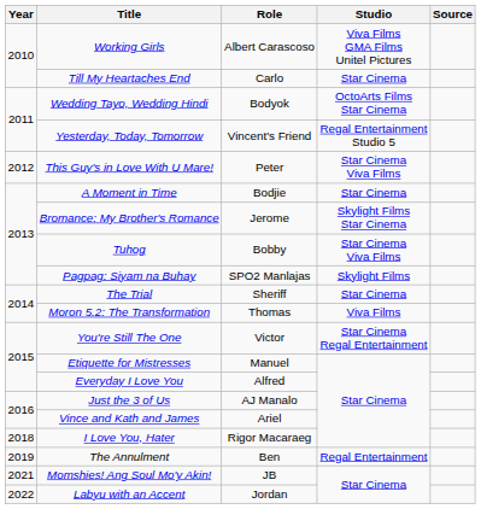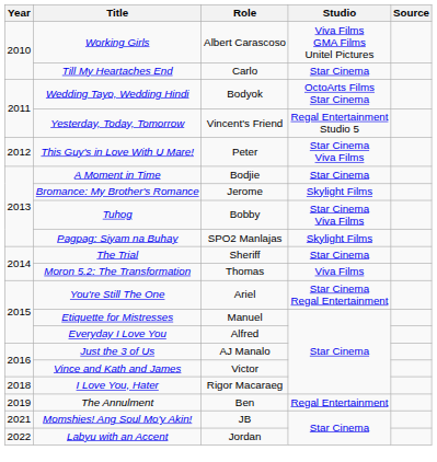 <table class="wikitable sortable" style="text-align: center">
 <tr>
 <th>Year</th>
 <th>Title</th>
 <th>Role</th>
 <th>Studio</th>
 <th>Source</th>
 </tr>
 <tr>
 <td rowspan=2>2010</td>
 <td><em><a href='#'>Working Girls</a></em></td>
 <td>Albert Carascoso</td>
 <td><a href='#'>Viva Films</a><br><a href='#'>GMA Films</a><br>Unitel Pictures</td>
 <td></td>
 </tr>
 <tr>
 <td><em><a href='#'>Till My Heartaches End</a></em></td>
 <td>Carlo</td>
 <td><a href='#'>Star Cinema</a></td>
 <td></td>
 </tr>
 <tr>
 <td rowspan=2>2011</td>
 <td><em><a href='#'>Wedding Tayo, Wedding Hindi</a></em></td>
 <td>Bodyok</td>
 <td><a href='#'>OctoArts Films</a><br><a href='#'>Star Cinema</a></td>
 <td></td>
 </tr>
 <tr>
 <td><em><a href='#'>Yesterday, Today, Tomorrow</a></em></td>
 <td>Vincent's Friend</td>
 <td><a href='#'>Regal Entertainment</a><br>Studio 5</td>
 <td></td>
 </tr>
 <tr>
 <td>2012</td>
 <td><em><a href='#'>This Guy's in Love With U Mare!</a></em></td>
 <td>Peter</td>
 <td><a href='#'>Star Cinema</a><br><a href='#'>Viva Films</a></td>
 <td></td>
 </tr>
 <tr>
 <td rowspan=4>2013</td>
 <td><em><a href='#'>A Moment in Time</a></em></td>
 <td>Bodjie</td>
 <td><a href='#'>Star Cinema</a></td>
 <td></td>
 </tr>
 <tr>
 <td><em><a href='#'>Bromance: My Brother's Romance</a></em></td>
 <td>Jerome</td>
-<td><a href='#'>Skylight Films</a><br><a href='#'>Star Cinema</a></td>
+<td><a href='#'>Skylight Films</a></td>
 <td></td>
 </tr>
 <tr>
 <td><em><a href='#'>Tuhog</a></em></td>
 <td>Bobby</td>
 <td><a href='#'>Star Cinema</a><br><a href='#'>Viva Films</a></td>
 <td></td>
 </tr>
 <tr>
 <td><em><a href='#'>Pagpag: Siyam na Buhay</a></em></td>
 <td>SPO2 Manlajas</td>
 <td><a href='#'>Skylight Films</a></td>
 <td></td>
 </tr>
 <tr>
 <td rowspan=2>2014</td>
 <td><em><a href='#'>The Trial</a></em></td>
 <td>Sheriff</td>
 <td><a href='#'>Star Cinema</a></td>
 <td></td>
 </tr>
 <tr>
 <td><em><a href='#'>Moron 5.2: The Transformation</a></em></td>
 <td>Thomas</td>
 <td><a href='#'>Viva Films</a></td>
 <td></td>
 </tr>
 <tr>
 <td rowspan=3>2015</td>
 <td><em><a href='#'>You're Still The One</a></em></td>
-<td>Victor</td>
+<td>Ariel</td>
 <td><a href='#'>Star Cinema</a> <br> <a href='#'>Regal Entertainment</a></td>
 <td></td>
 </tr>
 <tr>
 <td><em><a href='#'>Etiquette for Mistresses</a></em></td>
 <td>Manuel</td>
 <td rowspan="5"><a href='#'>Star Cinema</a></td>
 <td></td>
 </tr>
 <tr>
 <td><em><a href='#'>Everyday I Love You</a></em></td>
 <td>Alfred</td>
 <td></td>
 </tr>
 <tr>
 <td rowspan=2>2016</td>
 <td><em><a href='#'>Just the 3 of Us</a></em></td>
 <td>AJ Manalo</td>
 <td></td>
 </tr>
 <tr>
 <td><em><a href='#'>Vince and Kath and James</a></em></td>
-<td>Ariel</td>
+<td>Victor</td>
 <td></td>
 </tr>
 <tr>
 <td>2018</td>
 <td><em><a href='#'>I Love You, Hater</a></em></td>
 <td>Rigor Macaraeg</td>
 <td></td>
 </tr>
 <tr>
 <td>2019</td>
 <td><em>The Annulment</em></td>
 <td>Ben</td>
 <td><a href='#'>Regal Entertainment</a></td>
 <td></td>
 </tr>
 <tr>
 <td>2021</td>
 <td><em><a href='#'>Momshies! Ang Soul Mo'y Akin!</a></em></td>
 <td>JB</td>
 <td rowspan="2"><a href='#'>Star Cinema</a></td>
 <td></td>
 </tr>
 <tr>
 <td>2022</td>
 <td><em><a href='#'>Labyu with an Accent</a></em></td>
 <td>Jordan</td>
 <td></td>
 </tr>
 </table>
